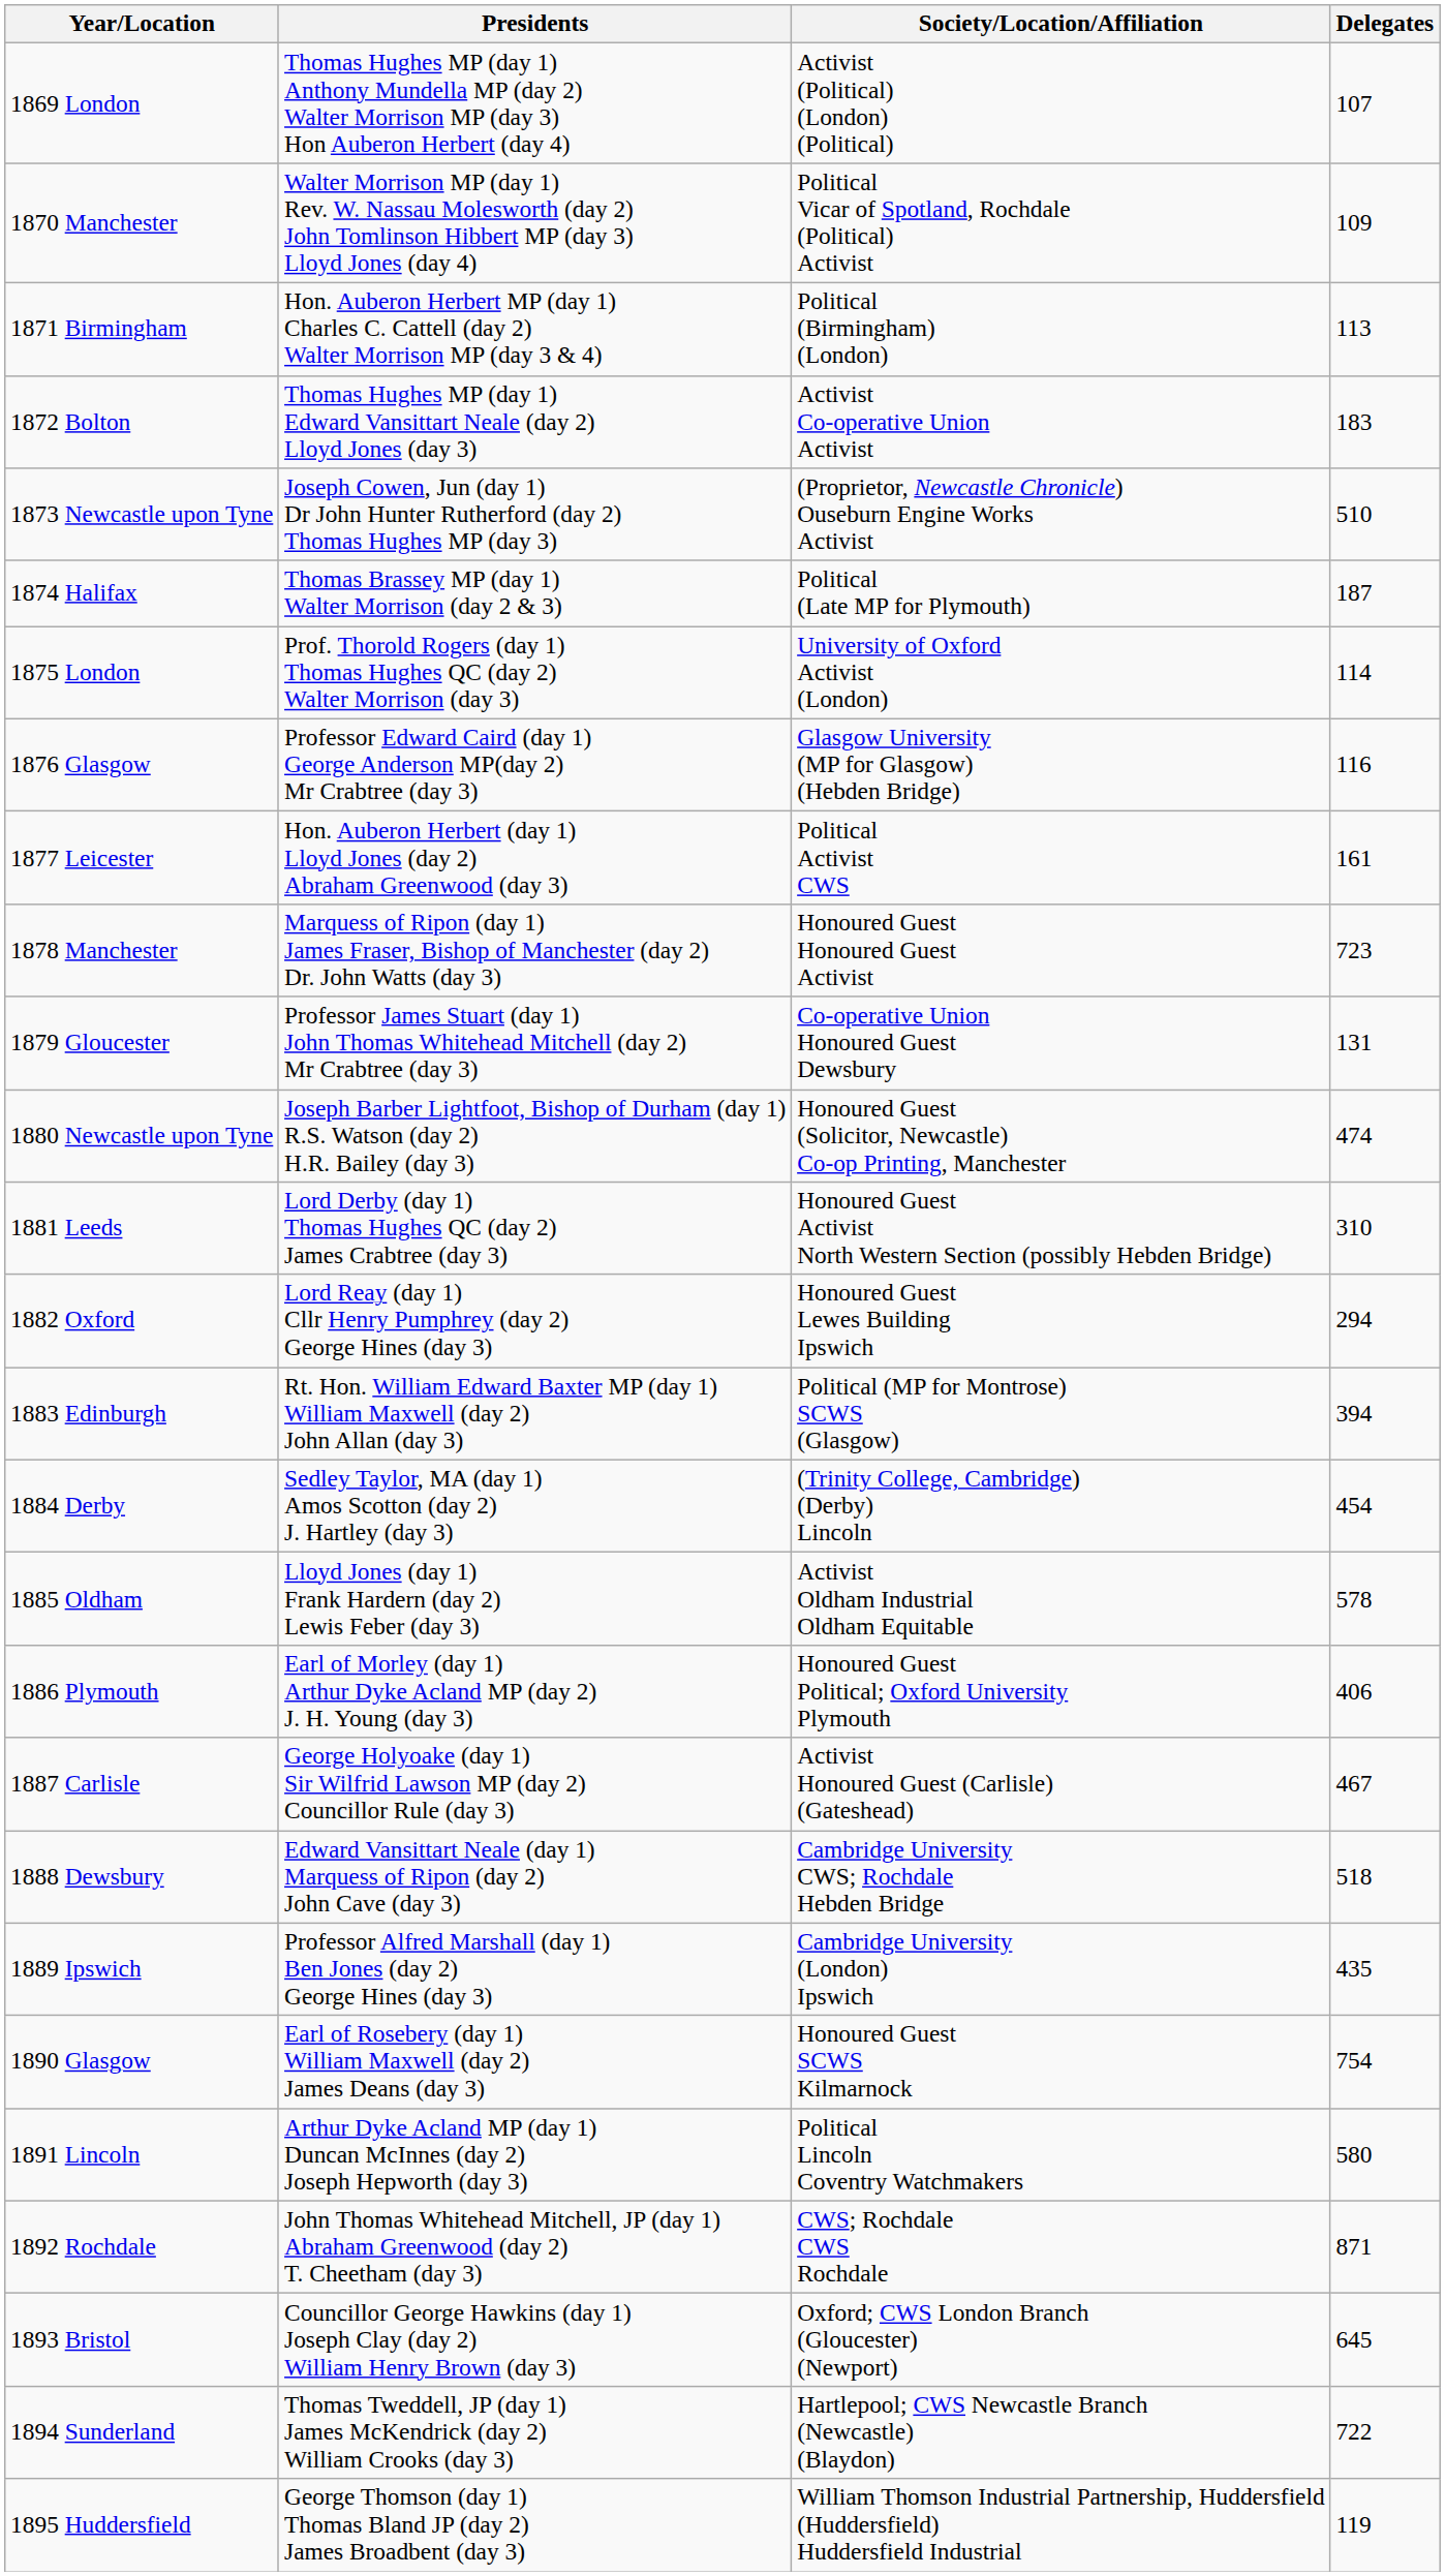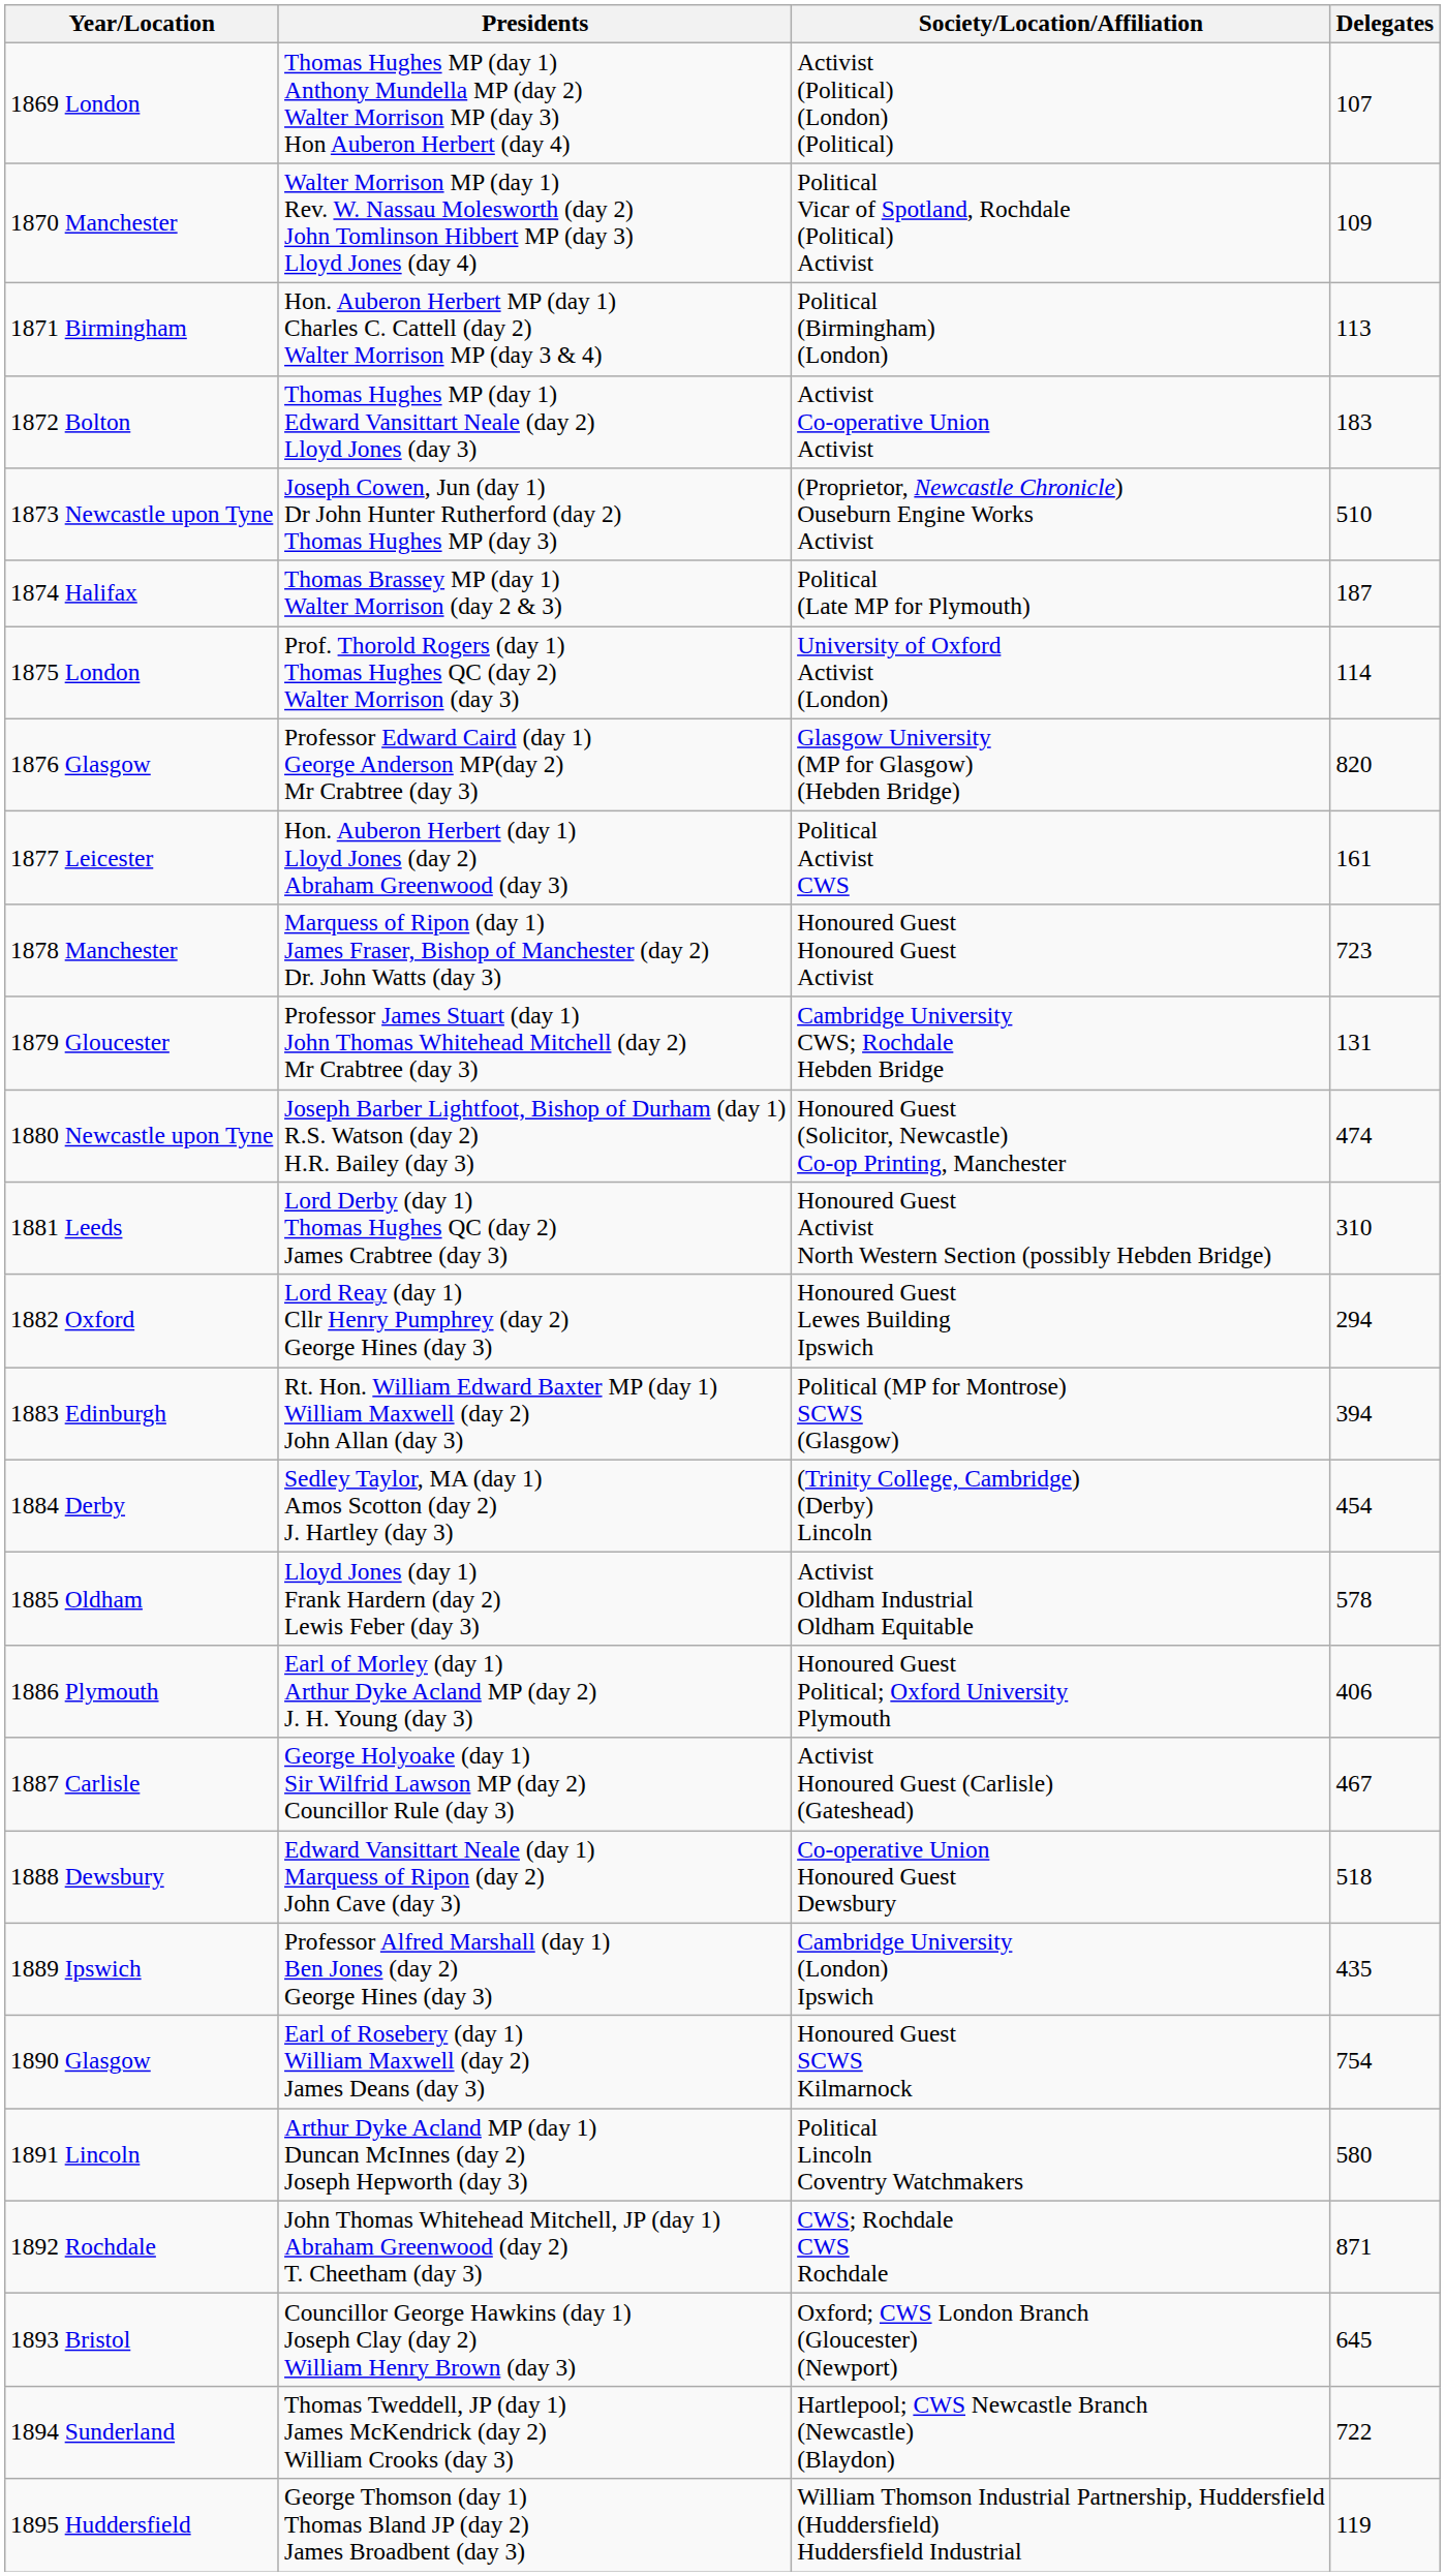 <table class=wikitable>
 <tr>
 <th>Year/Location</th>
 <th>Presidents</th>
 <th>Society/Location/Affiliation</th>
 <th>Delegates</th>
 </tr>
 <tr>
 <td>1869 <a href='#'>London</a></td>
 <td><a href='#'>Thomas Hughes</a> MP (day 1)<br><a href='#'>Anthony Mundella</a> MP (day 2)<br><a href='#'>Walter Morrison</a> MP (day 3)<br>Hon <a href='#'>Auberon Herbert</a> (day 4)</td>
 <td>Activist<br>(Political)<br>(London)<br>(Political)</td>
 <td>107</td>
 </tr>
 <tr>
 <td>1870 <a href='#'>Manchester</a></td>
 <td><a href='#'>Walter Morrison</a> MP (day 1)<br>Rev. <a href='#'>W. Nassau Molesworth</a> (day 2)<br><a href='#'>John Tomlinson Hibbert</a> MP (day 3)<br><a href='#'>Lloyd Jones</a> (day 4)</td>
 <td>Political<br>Vicar of <a href='#'>Spotland</a>, Rochdale<br>(Political)<br>Activist</td>
 <td>109</td>
 </tr>
 <tr>
 <td>1871 <a href='#'>Birmingham</a></td>
 <td>Hon. <a href='#'>Auberon Herbert</a> MP (day 1)<br>Charles C. Cattell (day 2)<br><a href='#'>Walter Morrison</a> MP (day 3 & 4)</td>
 <td>Political<br>(Birmingham)<br>(London)</td>
 <td>113</td>
 </tr>
 <tr>
 <td>1872 <a href='#'>Bolton</a></td>
 <td><a href='#'>Thomas Hughes</a> MP (day 1)<br><a href='#'>Edward Vansittart Neale</a> (day 2)<br><a href='#'>Lloyd Jones</a> (day 3)</td>
 <td>Activist<br><a href='#'>Co-operative Union</a><br>Activist</td>
 <td>183</td>
 </tr>
 <tr>
 <td>1873 <a href='#'>Newcastle upon Tyne</a></td>
 <td><a href='#'>Joseph Cowen</a>, Jun (day 1)<br>Dr John Hunter Rutherford (day 2)<br><a href='#'>Thomas Hughes</a> MP (day 3)</td>
 <td>(Proprietor, <em><a href='#'>Newcastle Chronicle</a></em>)<br>Ouseburn Engine Works<br>Activist</td>
 <td>510</td>
 </tr>
 <tr>
 <td>1874 <a href='#'>Halifax</a></td>
 <td><a href='#'>Thomas Brassey</a> MP (day 1)<br><a href='#'>Walter Morrison</a> (day 2 & 3)</td>
 <td>Political<br>(Late MP for Plymouth)</td>
 <td>187</td>
 </tr>
 <tr>
 <td>1875 <a href='#'>London</a></td>
 <td>Prof. <a href='#'>Thorold Rogers</a> (day 1)<br><a href='#'>Thomas Hughes</a> QC (day 2)<br><a href='#'>Walter Morrison</a> (day 3)</td>
 <td><a href='#'>University of Oxford</a><br>Activist<br>(London)</td>
 <td>114</td>
 </tr>
 <tr>
 <td>1876 <a href='#'>Glasgow</a></td>
 <td>Professor <a href='#'>Edward Caird</a> (day 1)<br><a href='#'>George Anderson</a> MP(day 2)<br>Mr Crabtree (day 3)</td>
 <td><a href='#'>Glasgow University</a><br>(MP for Glasgow)<br>(Hebden Bridge)</td>
-<td>116</td>
+<td>820</td>
 </tr>
 <tr>
 <td>1877 <a href='#'>Leicester</a></td>
 <td>Hon. <a href='#'>Auberon Herbert</a> (day 1)<br><a href='#'>Lloyd Jones</a> (day 2)<br><a href='#'>Abraham Greenwood</a> (day 3)</td>
 <td>Political<br>Activist<br><a href='#'>CWS</a></td>
 <td>161</td>
 </tr>
 <tr>
 <td>1878 <a href='#'>Manchester</a></td>
 <td><a href='#'>Marquess of Ripon</a> (day 1)<br><a href='#'>James Fraser, Bishop of Manchester</a> (day 2)<br>Dr. John Watts (day 3)</td>
 <td>Honoured Guest<br>Honoured Guest<br>Activist</td>
 <td>723</td>
 </tr>
 <tr>
 <td>1879 <a href='#'>Gloucester</a></td>
 <td>Professor <a href='#'>James Stuart</a> (day 1)<br><a href='#'>John Thomas Whitehead Mitchell</a> (day 2)<br>Mr Crabtree (day 3)</td>
-<td><a href='#'>Co-operative Union</a><br>Honoured Guest<br>Dewsbury</td>
+<td><a href='#'>Cambridge University</a><br>CWS; <a href='#'>Rochdale</a><br>Hebden Bridge</td>
 <td>131</td>
 </tr>
 <tr>
 <td>1880 <a href='#'>Newcastle upon Tyne</a></td>
 <td><a href='#'>Joseph Barber Lightfoot, Bishop of Durham</a> (day 1)<br>R.S. Watson (day 2)<br>H.R. Bailey (day 3)</td>
 <td>Honoured Guest<br>(Solicitor, Newcastle)<br><a href='#'>Co-op Printing</a>, Manchester</td>
 <td>474</td>
 </tr>
 <tr>
 <td>1881 <a href='#'>Leeds</a></td>
 <td><a href='#'>Lord Derby</a> (day 1)<br><a href='#'>Thomas Hughes</a> QC (day 2)<br>James Crabtree (day 3)</td>
 <td>Honoured Guest<br>Activist<br>North Western Section (possibly Hebden Bridge)</td>
 <td>310</td>
 </tr>
 <tr>
 <td>1882 <a href='#'>Oxford</a></td>
 <td><a href='#'>Lord Reay</a> (day 1)<br>Cllr <a href='#'>Henry Pumphrey</a> (day 2)<br>George Hines (day 3)</td>
 <td>Honoured Guest<br>Lewes Building<br>Ipswich</td>
 <td>294</td>
 </tr>
 <tr>
 <td>1883 <a href='#'>Edinburgh</a></td>
 <td>Rt. Hon. <a href='#'>William Edward Baxter</a> MP (day 1)<br><a href='#'>William Maxwell</a> (day 2)<br>John Allan (day 3)</td>
 <td>Political (MP for Montrose)<br><a href='#'>SCWS</a><br>(Glasgow)</td>
 <td>394</td>
 </tr>
 <tr>
 <td>1884 <a href='#'>Derby</a></td>
 <td><a href='#'>Sedley Taylor</a>, MA (day 1)<br>Amos Scotton (day 2)<br>J. Hartley (day 3)</td>
 <td>(<a href='#'>Trinity College, Cambridge</a>)<br>(Derby)<br>Lincoln</td>
 <td>454</td>
 </tr>
 <tr>
 <td>1885 <a href='#'>Oldham</a></td>
 <td><a href='#'>Lloyd Jones</a>  (day 1)<br>Frank Hardern (day 2)<br>Lewis Feber (day 3)</td>
 <td>Activist<br>Oldham Industrial<br>Oldham Equitable</td>
 <td>578</td>
 </tr>
 <tr>
 <td>1886 <a href='#'>Plymouth</a></td>
 <td><a href='#'>Earl of Morley</a> (day 1)<br><a href='#'>Arthur Dyke Acland</a> MP (day 2)<br>J. H. Young (day 3)</td>
 <td>Honoured Guest<br>Political; <a href='#'>Oxford University</a><br>Plymouth</td>
 <td>406</td>
 </tr>
 <tr>
 <td>1887 <a href='#'>Carlisle</a></td>
 <td><a href='#'>George Holyoake</a> (day 1)<br><a href='#'>Sir Wilfrid Lawson</a> MP (day 2)<br>Councillor Rule (day 3)</td>
 <td>Activist<br>Honoured Guest (Carlisle)<br>(Gateshead)</td>
 <td>467</td>
 </tr>
 <tr>
 <td>1888 <a href='#'>Dewsbury</a></td>
 <td><a href='#'>Edward Vansittart Neale</a> (day 1)<br><a href='#'>Marquess of Ripon</a> (day 2)<br>John Cave (day 3)</td>
-<td><a href='#'>Cambridge University</a><br>CWS; <a href='#'>Rochdale</a><br>Hebden Bridge</td>
+<td><a href='#'>Co-operative Union</a><br>Honoured Guest<br>Dewsbury</td>
 <td>518</td>
 </tr>
 <tr>
 <td>1889 <a href='#'>Ipswich</a></td>
 <td>Professor <a href='#'>Alfred Marshall</a> (day 1)<br><a href='#'>Ben Jones</a> (day 2)<br>George Hines (day 3)</td>
 <td><a href='#'>Cambridge University</a><br>(London)<br>Ipswich</td>
 <td>435</td>
 </tr>
 <tr>
 <td>1890 <a href='#'>Glasgow</a></td>
 <td><a href='#'>Earl of Rosebery</a> (day 1)<br><a href='#'>William Maxwell</a> (day 2)<br>James Deans (day 3)</td>
 <td>Honoured Guest<br><a href='#'>SCWS</a><br>Kilmarnock</td>
 <td>754</td>
 </tr>
 <tr>
 <td>1891 <a href='#'>Lincoln</a></td>
 <td><a href='#'>Arthur Dyke Acland</a> MP (day 1)<br>Duncan McInnes (day 2)<br>Joseph Hepworth (day 3)</td>
 <td>Political<br>Lincoln<br>Coventry Watchmakers</td>
 <td>580</td>
 </tr>
 <tr>
 <td>1892 <a href='#'>Rochdale</a></td>
 <td>John Thomas Whitehead Mitchell, JP (day 1)<br><a href='#'>Abraham Greenwood</a> (day 2)<br>T. Cheetham (day 3)</td>
 <td><a href='#'>CWS</a>; Rochdale<br><a href='#'>CWS</a><br>Rochdale</td>
 <td>871</td>
 </tr>
 <tr>
 <td>1893 <a href='#'>Bristol</a></td>
 <td>Councillor George Hawkins (day 1)<br>Joseph Clay (day 2)<br><a href='#'>William Henry Brown</a> (day 3)</td>
 <td>Oxford; <a href='#'>CWS</a> London Branch<br>(Gloucester)<br>(Newport)</td>
 <td>645</td>
 </tr>
 <tr>
 <td>1894 <a href='#'>Sunderland</a></td>
 <td>Thomas Tweddell, JP (day 1)<br>James McKendrick (day 2)<br>William Crooks (day 3)</td>
 <td>Hartlepool; <a href='#'>CWS</a> Newcastle Branch<br>(Newcastle)<br>(Blaydon)</td>
 <td>722</td>
 </tr>
 <tr>
 <td>1895 <a href='#'>Huddersfield</a></td>
 <td>George Thomson (day 1)<br>Thomas Bland JP (day 2)<br>James Broadbent (day 3)</td>
 <td>William Thomson Industrial Partnership, Huddersfield<br>(Huddersfield)<br>Huddersfield Industrial</td>
 <td>119</td>
 </tr>
 </table>
